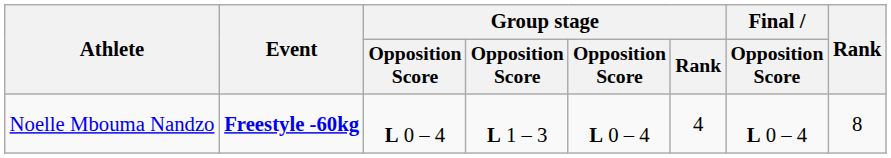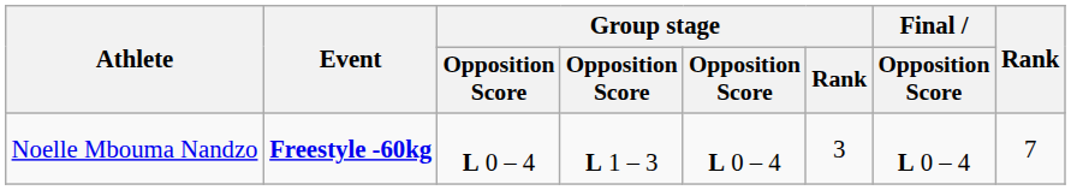 <table class="wikitable" style="font-size:90%">
 <tr>
 <th rowspan=2>Athlete</th>
 <th rowspan=2>Event</th>
 <th colspan=4>Group stage</th>
 <th>Final / </th>
 <th rowspan=2>Rank</th>
 </tr>
 <tr style="font-size:95%">
 <th>Opposition<br>Score</th>
 <th>Opposition<br>Score</th>
 <th>Opposition<br>Score</th>
 <th>Rank</th>
 <th>Opposition<br>Score</th>
 </tr>
 <tr align=center>
 <td align=left><a href='#'>Noelle Mbouma Nandzo</a></td>
 <td align=left><strong><a href='#'>Freestyle -60kg</a></strong></td>
 <td><br><strong>L</strong> 0 – 4</td>
 <td><br><strong>L</strong> 1 – 3</td>
 <td><br><strong>L</strong> 0 – 4</td>
-<td>4 </td>
+<td>3 </td>
 <td><br><strong>L</strong> 0 – 4</td>
-<td>8</td>
+<td>7</td>
 </tr>
 </table>
